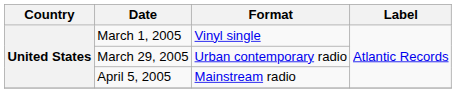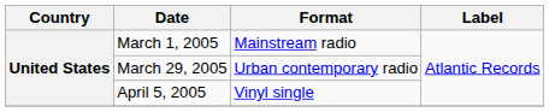 <table class="wikitable plainrowheaders">
 <tr>
 <th scope="col">Country</th>
 <th scope="col">Date</th>
 <th scope="col">Format</th>
 <th scope="col">Label</th>
 </tr>
 <tr>
 <th scope="row" rowspan="3">United States</th>
 <td>March 1, 2005</td>
-<td><a href='#'>Vinyl single</a></td>
+<td><a href='#'>Mainstream</a> radio</td>
 <td rowspan="3"><a href='#'>Atlantic Records</a></td>
 </tr>
 <tr>
 <td>March 29, 2005</td>
 <td><a href='#'>Urban contemporary</a> radio</td>
 </tr>
 <tr>
 <td>April 5, 2005</td>
-<td><a href='#'>Mainstream</a> radio</td>
+<td><a href='#'>Vinyl single</a></td>
 </tr>
 <tr>
 </tr>
 </table>
